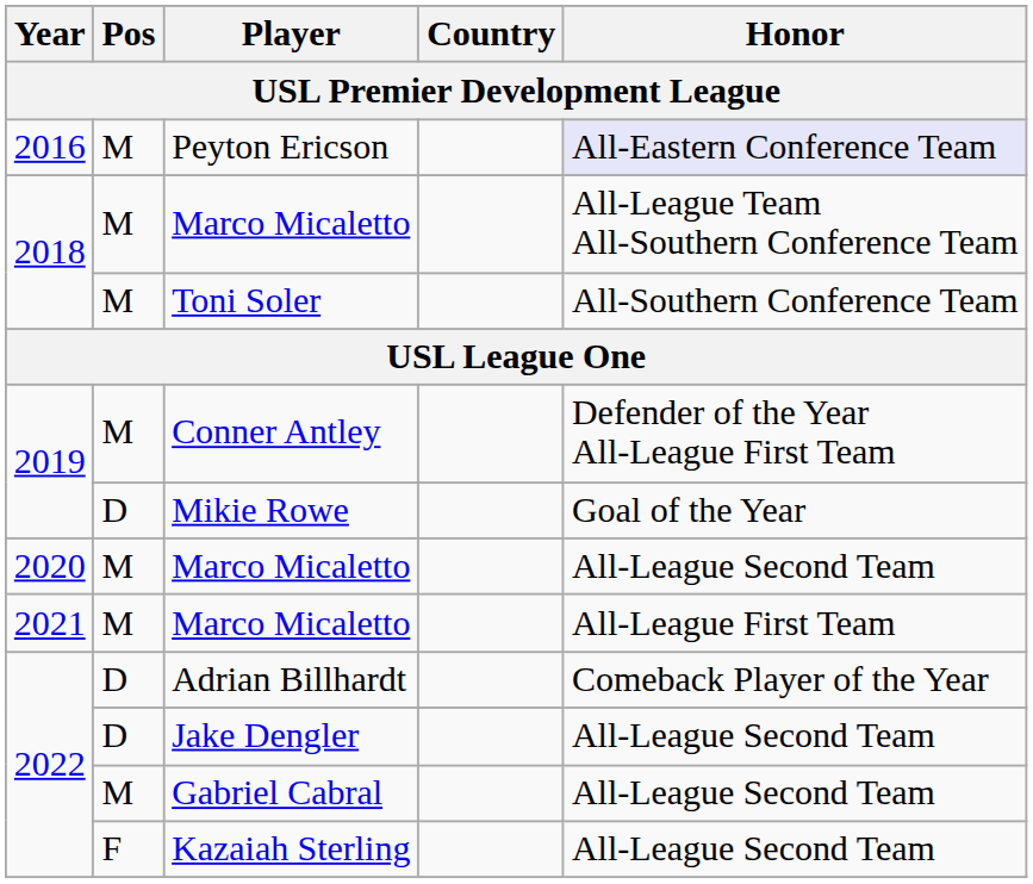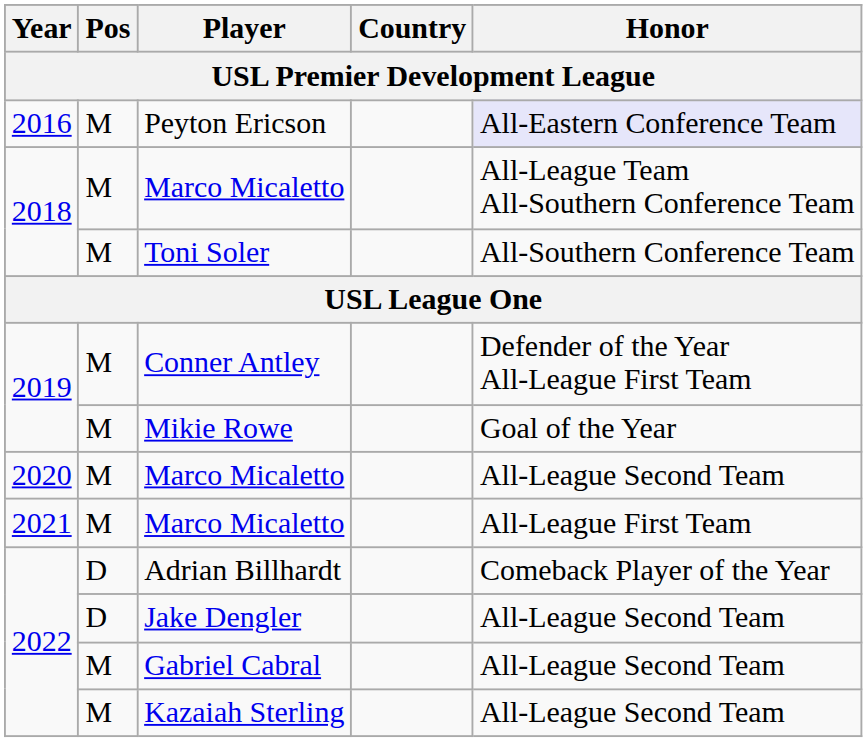 <table class="wikitable">
 <tr>
 <th>Year</th>
 <th>Pos</th>
 <th>Player</th>
 <th>Country</th>
 <th>Honor</th>
 </tr>
 <tr>
 <th colspan=5>USL Premier Development League</th>
 </tr>
 <tr>
 <td><a href='#'>2016</a></td>
 <td>M</td>
 <td>Peyton Ericson</td>
 <td></td>
 <td style="background: lavender;">All-Eastern Conference Team</td>
 </tr>
 <tr>
 <td rowspan=2><a href='#'>2018</a></td>
 <td>M</td>
 <td><a href='#'>Marco Micaletto</a></td>
 <td></td>
 <td>All-League Team<br>All-Southern Conference Team</td>
 </tr>
 <tr>
 <td>M</td>
 <td><a href='#'>Toni Soler</a></td>
 <td></td>
 <td>All-Southern Conference Team</td>
 </tr>
 <tr>
 <th colspan=5>USL League One</th>
 </tr>
 <tr>
 <td rowspan=2><a href='#'>2019</a></td>
 <td>M</td>
 <td><a href='#'>Conner Antley</a></td>
 <td></td>
 <td>Defender of the Year<br>All-League First Team</td>
 </tr>
 <tr>
-<td>D</td>
+<td>M</td>
 <td><a href='#'>Mikie Rowe</a></td>
 <td></td>
 <td>Goal of the Year</td>
 </tr>
 <tr>
 <td><a href='#'>2020</a></td>
 <td>M</td>
 <td><a href='#'>Marco Micaletto</a></td>
 <td></td>
 <td>All-League Second Team</td>
 </tr>
 <tr>
 <td><a href='#'>2021</a></td>
 <td>M</td>
 <td><a href='#'>Marco Micaletto</a></td>
 <td></td>
 <td>All-League First Team</td>
 </tr>
 <tr>
 <td rowspan=4><a href='#'>2022</a></td>
 <td>D</td>
 <td>Adrian Billhardt</td>
 <td></td>
 <td>Comeback Player of the Year</td>
 </tr>
 <tr>
 <td>D</td>
 <td><a href='#'>Jake Dengler</a></td>
 <td></td>
 <td>All-League Second Team</td>
 </tr>
 <tr>
 <td>M</td>
 <td><a href='#'>Gabriel Cabral</a></td>
 <td></td>
 <td>All-League Second Team</td>
 </tr>
 <tr>
-<td>F</td>
+<td>M</td>
 <td><a href='#'>Kazaiah Sterling</a></td>
 <td></td>
 <td>All-League Second Team</td>
 </tr>
 </table>
